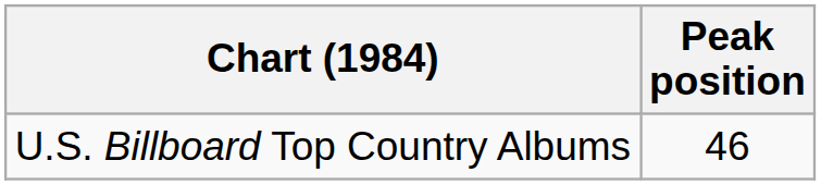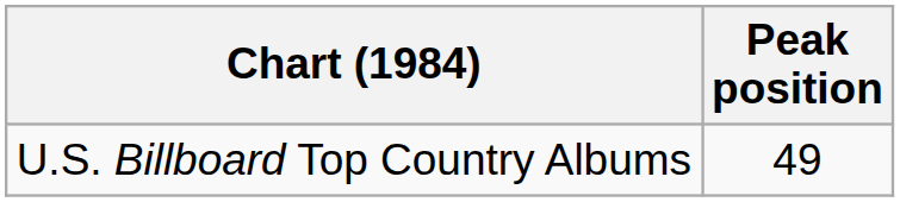 <table class="wikitable">
 <tr>
 <th>Chart (1984)</th>
 <th>Peak<br>position</th>
 </tr>
 <tr>
 <td>U.S. <em>Billboard</em> Top Country Albums</td>
-<td align="center">46</td>
+<td align="center">49</td>
 </tr>
 </table>
